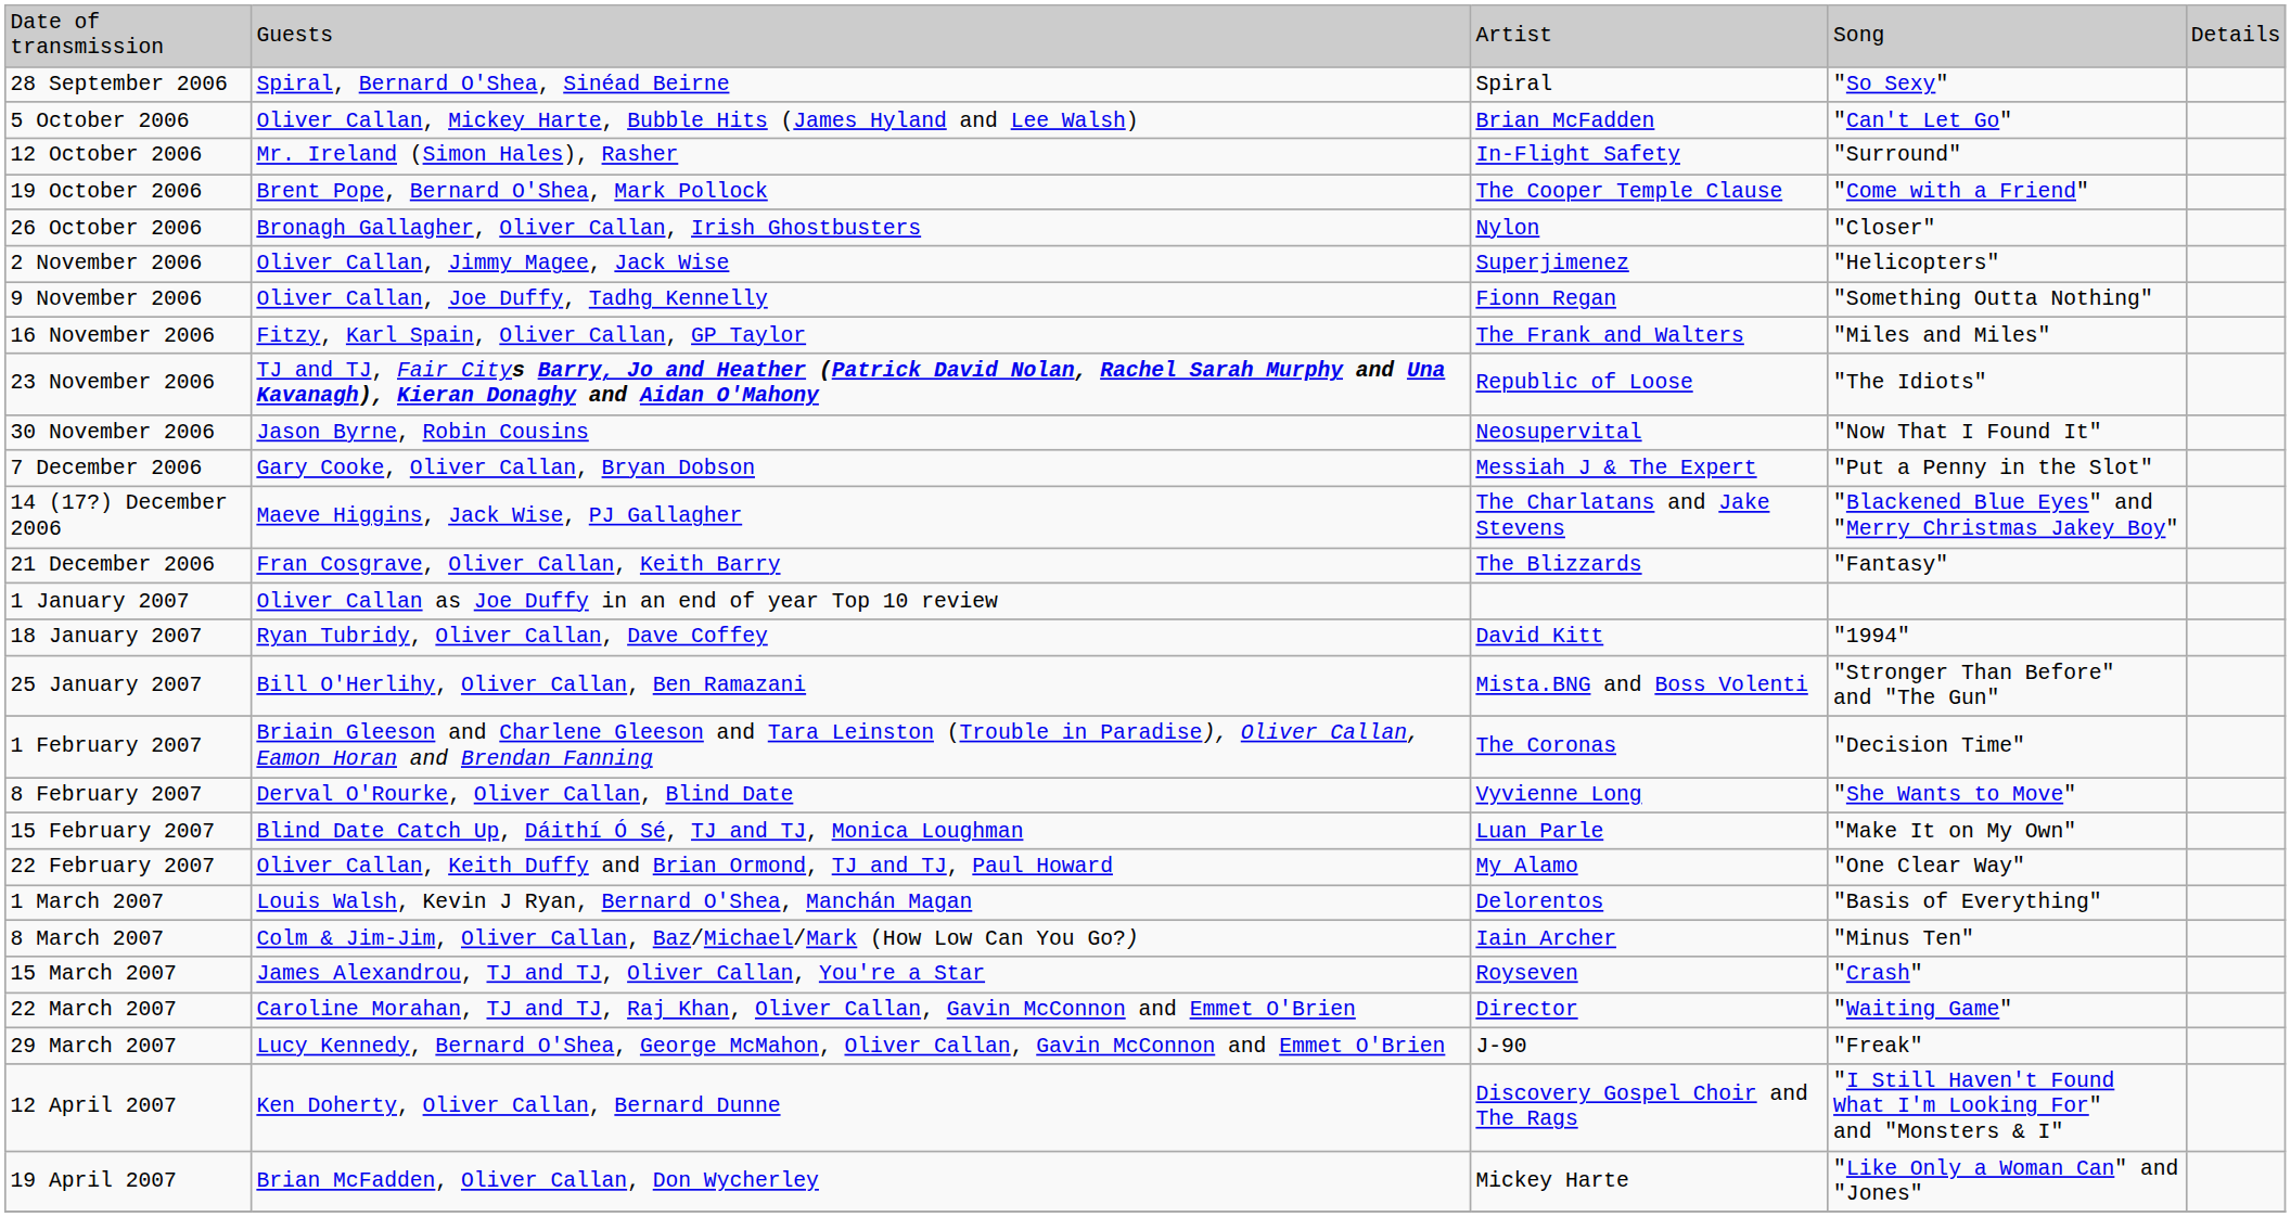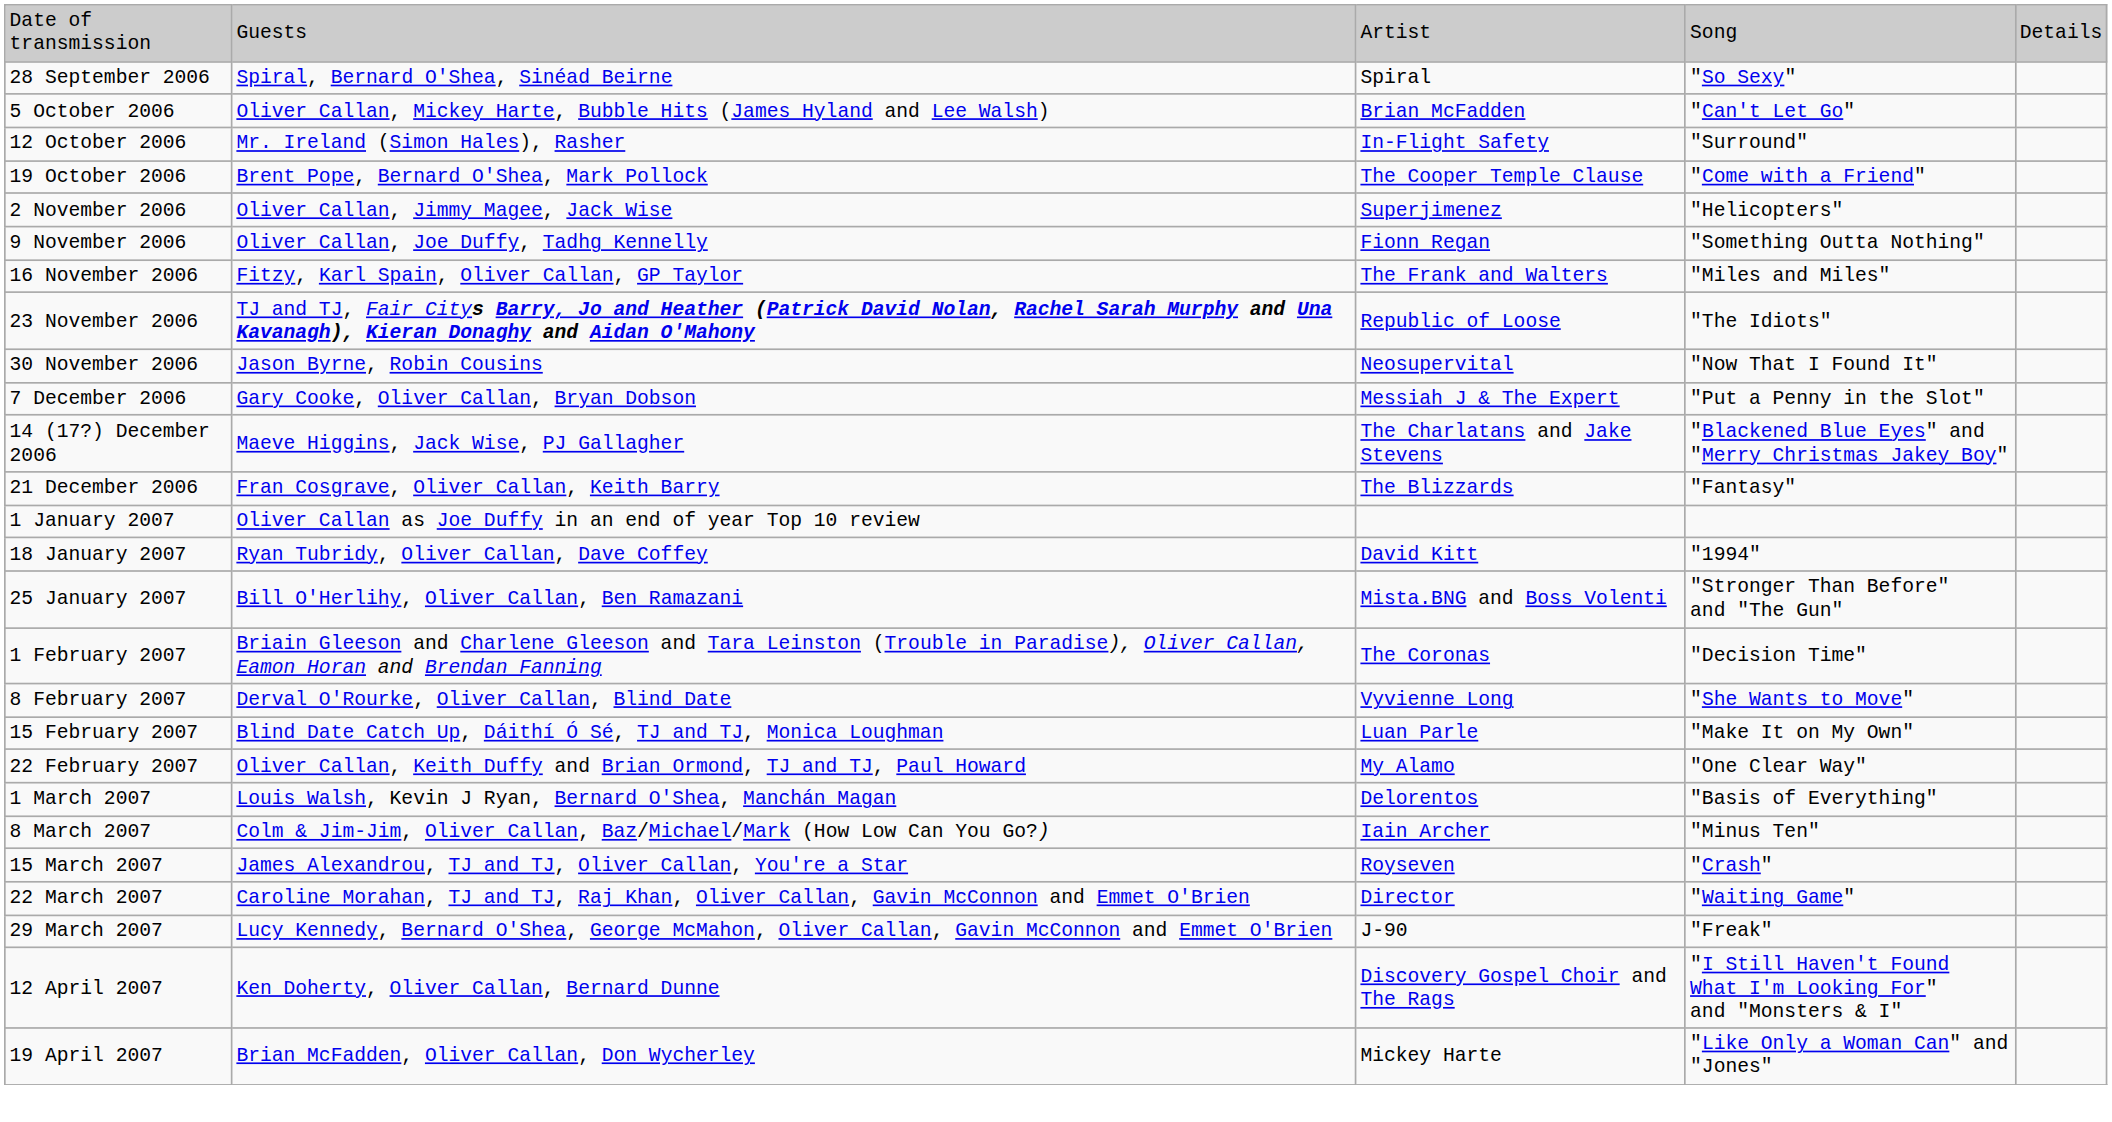 <table class="wikitable" style="font-size:90%">
 <tr bgcolor="#CCCCCC">
 <td>Date of transmission</td>
 <td>Guests</td>
 <td>Artist</td>
 <td>Song</td>
 <td>Details</td>
 </tr>
 <tr>
 <td>28 September 2006</td>
 <td><a href='#'>Spiral</a>, <a href='#'>Bernard O'Shea</a>, <a href='#'>Sinéad Beirne</a></td>
 <td>Spiral</td>
 <td>"<a href='#'>So Sexy</a>"</td>
 <td></td>
 </tr>
 <tr>
 <td>5 October 2006</td>
 <td><a href='#'>Oliver Callan</a>, <a href='#'>Mickey Harte</a>, <a href='#'>Bubble Hits</a> (<a href='#'>James Hyland</a> and <a href='#'>Lee Walsh</a>)</td>
 <td><a href='#'>Brian McFadden</a></td>
 <td>"<a href='#'>Can't Let Go</a>"</td>
 <td></td>
 </tr>
 <tr>
 <td>12 October 2006</td>
 <td><a href='#'>Mr. Ireland</a> (<a href='#'>Simon Hales</a>), <a href='#'>Rasher</a></td>
 <td><a href='#'>In-Flight Safety</a></td>
 <td>"Surround"</td>
 <td></td>
 </tr>
 <tr>
 <td>19 October 2006</td>
 <td><a href='#'>Brent Pope</a>, <a href='#'>Bernard O'Shea</a>, <a href='#'>Mark Pollock</a></td>
 <td><a href='#'>The Cooper Temple Clause</a></td>
 <td>"<a href='#'>Come with a Friend</a>"</td>
-<td></td>
-</tr>
-<tr>
-<td>26 October 2006</td>
-<td><a href='#'>Bronagh Gallagher</a>, <a href='#'>Oliver Callan</a>, <a href='#'>Irish Ghostbusters</a></td>
-<td><a href='#'>Nylon</a></td>
-<td>"Closer"</td>
 <td></td>
 </tr>
 <tr>
 <td>2 November 2006</td>
 <td><a href='#'>Oliver Callan</a>, <a href='#'>Jimmy Magee</a>, <a href='#'>Jack Wise</a></td>
 <td><a href='#'>Superjimenez</a></td>
 <td>"Helicopters"</td>
 <td></td>
 </tr>
 <tr>
 <td>9 November 2006</td>
 <td><a href='#'>Oliver Callan</a>, <a href='#'>Joe Duffy</a>, <a href='#'>Tadhg Kennelly</a></td>
 <td><a href='#'>Fionn Regan</a></td>
 <td>"Something Outta Nothing"</td>
 <td></td>
 </tr>
 <tr>
 <td>16 November 2006</td>
 <td><a href='#'>Fitzy</a>, <a href='#'>Karl Spain</a>, <a href='#'>Oliver Callan</a>, <a href='#'>GP Taylor</a></td>
 <td><a href='#'>The Frank and Walters</a></td>
 <td>"Miles and Miles"</td>
 <td></td>
 </tr>
 <tr>
 <td>23 November 2006</td>
 <td><a href='#'>TJ and TJ</a>, <em><a href='#'>Fair City</a><strong>s <a href='#'>Barry, Jo and Heather</a> (<a href='#'>Patrick David Nolan</a>, <a href='#'>Rachel Sarah Murphy</a> and <a href='#'>Una Kavanagh</a>), <a href='#'>Kieran Donaghy</a> and <a href='#'>Aidan O'Mahony</a></td>
 <td><a href='#'>Republic of Loose</a></td>
 <td>"The Idiots"</td>
 <td></td>
 </tr>
 <tr>
 <td>30 November 2006</td>
 <td><a href='#'>Jason Byrne</a>, <a href='#'>Robin Cousins</a></td>
 <td><a href='#'>Neosupervital</a></td>
 <td>"Now That I Found It"</td>
 <td></td>
 </tr>
 <tr>
 <td>7 December 2006</td>
 <td><a href='#'>Gary Cooke</a>, <a href='#'>Oliver Callan</a>, <a href='#'>Bryan Dobson</a></td>
 <td><a href='#'>Messiah J & The Expert</a></td>
 <td>"Put a Penny in the Slot"</td>
 <td></td>
 </tr>
 <tr>
 <td>14 (17?) December 2006</td>
 <td><a href='#'>Maeve Higgins</a>, <a href='#'>Jack Wise</a>, <a href='#'>PJ Gallagher</a></td>
 <td><a href='#'>The Charlatans</a> and <a href='#'>Jake Stevens</a></td>
 <td>"<a href='#'>Blackened Blue Eyes</a>" and<br>"<a href='#'>Merry Christmas Jakey Boy</a>"</td>
 <td></td>
 </tr>
 <tr>
 <td>21 December 2006</td>
 <td><a href='#'>Fran Cosgrave</a>, <a href='#'>Oliver Callan</a>, <a href='#'>Keith Barry</a></td>
 <td><a href='#'>The Blizzards</a></td>
 <td>"Fantasy"</td>
 <td></td>
 </tr>
 <tr>
 <td>1 January 2007</td>
 <td><a href='#'>Oliver Callan</a> as <a href='#'>Joe Duffy</a> in an end of year Top 10 review</td>
 <td></td>
 <td></td>
 <td></td>
 </tr>
 <tr>
 <td>18 January 2007</td>
 <td><a href='#'>Ryan Tubridy</a>, <a href='#'>Oliver Callan</a>, <a href='#'>Dave Coffey</a></td>
 <td><a href='#'>David Kitt</a></td>
 <td>"1994"</td>
 <td></td>
 </tr>
 <tr>
 <td>25 January 2007</td>
 <td><a href='#'>Bill O'Herlihy</a>, <a href='#'>Oliver Callan</a>, <a href='#'>Ben Ramazani</a></td>
 <td><a href='#'>Mista.BNG</a> and <a href='#'>Boss Volenti</a></td>
 <td>"Stronger Than Before"<br>and "The Gun"</td>
 <td></td>
 </tr>
 <tr>
 <td>1 February 2007</td>
 <td><a href='#'>Briain Gleeson</a> and <a href='#'>Charlene Gleeson</a> and <a href='#'>Tara Leinston</a> (</em><a href='#'>Trouble in Paradise</a><em>), <a href='#'>Oliver Callan</a>, <a href='#'>Eamon Horan</a> and <a href='#'>Brendan Fanning</a></td>
 <td><a href='#'>The Coronas</a></td>
 <td>"Decision Time"</td>
 <td></td>
 </tr>
 <tr>
 <td>8 February 2007</td>
 <td><a href='#'>Derval O'Rourke</a>, <a href='#'>Oliver Callan</a>, <a href='#'>Blind Date</a></td>
 <td><a href='#'>Vyvienne Long</a></td>
 <td>"<a href='#'>She Wants to Move</a>"</td>
 <td></td>
 </tr>
 <tr>
 <td>15 February 2007</td>
 <td><a href='#'>Blind Date Catch Up</a>, <a href='#'>Dáithí Ó Sé</a>, <a href='#'>TJ and TJ</a>, <a href='#'>Monica Loughman</a></td>
 <td><a href='#'>Luan Parle</a></td>
 <td>"Make It on My Own"</td>
 <td></td>
 </tr>
 <tr>
 <td>22 February 2007</td>
 <td><a href='#'>Oliver Callan</a>, <a href='#'>Keith Duffy</a> and <a href='#'>Brian Ormond</a>, <a href='#'>TJ and TJ</a>, <a href='#'>Paul Howard</a></td>
 <td><a href='#'>My Alamo</a></td>
 <td>"One Clear Way"</td>
 <td></td>
 </tr>
 <tr>
 <td>1 March 2007</td>
 <td><a href='#'>Louis Walsh</a>, Kevin J Ryan, <a href='#'>Bernard O'Shea</a>, <a href='#'>Manchán Magan</a></td>
 <td><a href='#'>Delorentos</a></td>
 <td>"Basis of Everything"</td>
 <td></td>
 </tr>
 <tr>
 <td>8 March 2007</td>
 <td><a href='#'>Colm & Jim-Jim</a>, <a href='#'>Oliver Callan</a>, <a href='#'>Baz</a>/<a href='#'>Michael</a>/<a href='#'>Mark</a> (</em>How Low Can You Go?<em>)</td>
 <td><a href='#'>Iain Archer</a></td>
 <td>"Minus Ten"</td>
 <td></td>
 </tr>
 <tr>
 <td>15 March 2007</td>
 <td><a href='#'>James Alexandrou</a>, <a href='#'>TJ and TJ</a>, <a href='#'>Oliver Callan</a>, </em><a href='#'>You're a Star</a><em></td>
 <td><a href='#'>Royseven</a></td>
 <td>"<a href='#'>Crash</a>"</td>
 <td></td>
 </tr>
 <tr>
 <td>22 March 2007</td>
 <td><a href='#'>Caroline Morahan</a>, <a href='#'>TJ and TJ</a>, <a href='#'>Raj Khan</a>, <a href='#'>Oliver Callan</a>, <a href='#'>Gavin McConnon</a> and <a href='#'>Emmet O'Brien</a></td>
 <td><a href='#'>Director</a></td>
 <td>"<a href='#'>Waiting Game</a>"</td>
 <td></td>
 </tr>
 <tr>
 <td>29 March 2007</td>
 <td><a href='#'>Lucy Kennedy</a>, <a href='#'>Bernard O'Shea</a>, <a href='#'>George McMahon</a>, <a href='#'>Oliver Callan</a>, <a href='#'>Gavin McConnon</a> and <a href='#'>Emmet O'Brien</a></td>
 <td>J-90</td>
 <td>"Freak"</td>
 <td></td>
 </tr>
 <tr>
 <td>12 April 2007</td>
 <td><a href='#'>Ken Doherty</a>, <a href='#'>Oliver Callan</a>, <a href='#'>Bernard Dunne</a></td>
 <td><a href='#'>Discovery Gospel Choir</a> and <a href='#'>The Rags</a></td>
 <td>"<a href='#'>I Still Haven't Found<br>What I'm Looking For</a>"<br>and "Monsters & I"</td>
 <td></td>
 </tr>
 <tr>
 <td>19 April 2007</td>
 <td><a href='#'>Brian McFadden</a>, <a href='#'>Oliver Callan</a>, <a href='#'>Don Wycherley</a></td>
 <td>Mickey Harte</td>
 <td>"<a href='#'>Like Only a Woman Can</a>" and "Jones"</td>
 <td></td>
 </tr>
 <tr>
 </tr>
 </table>
